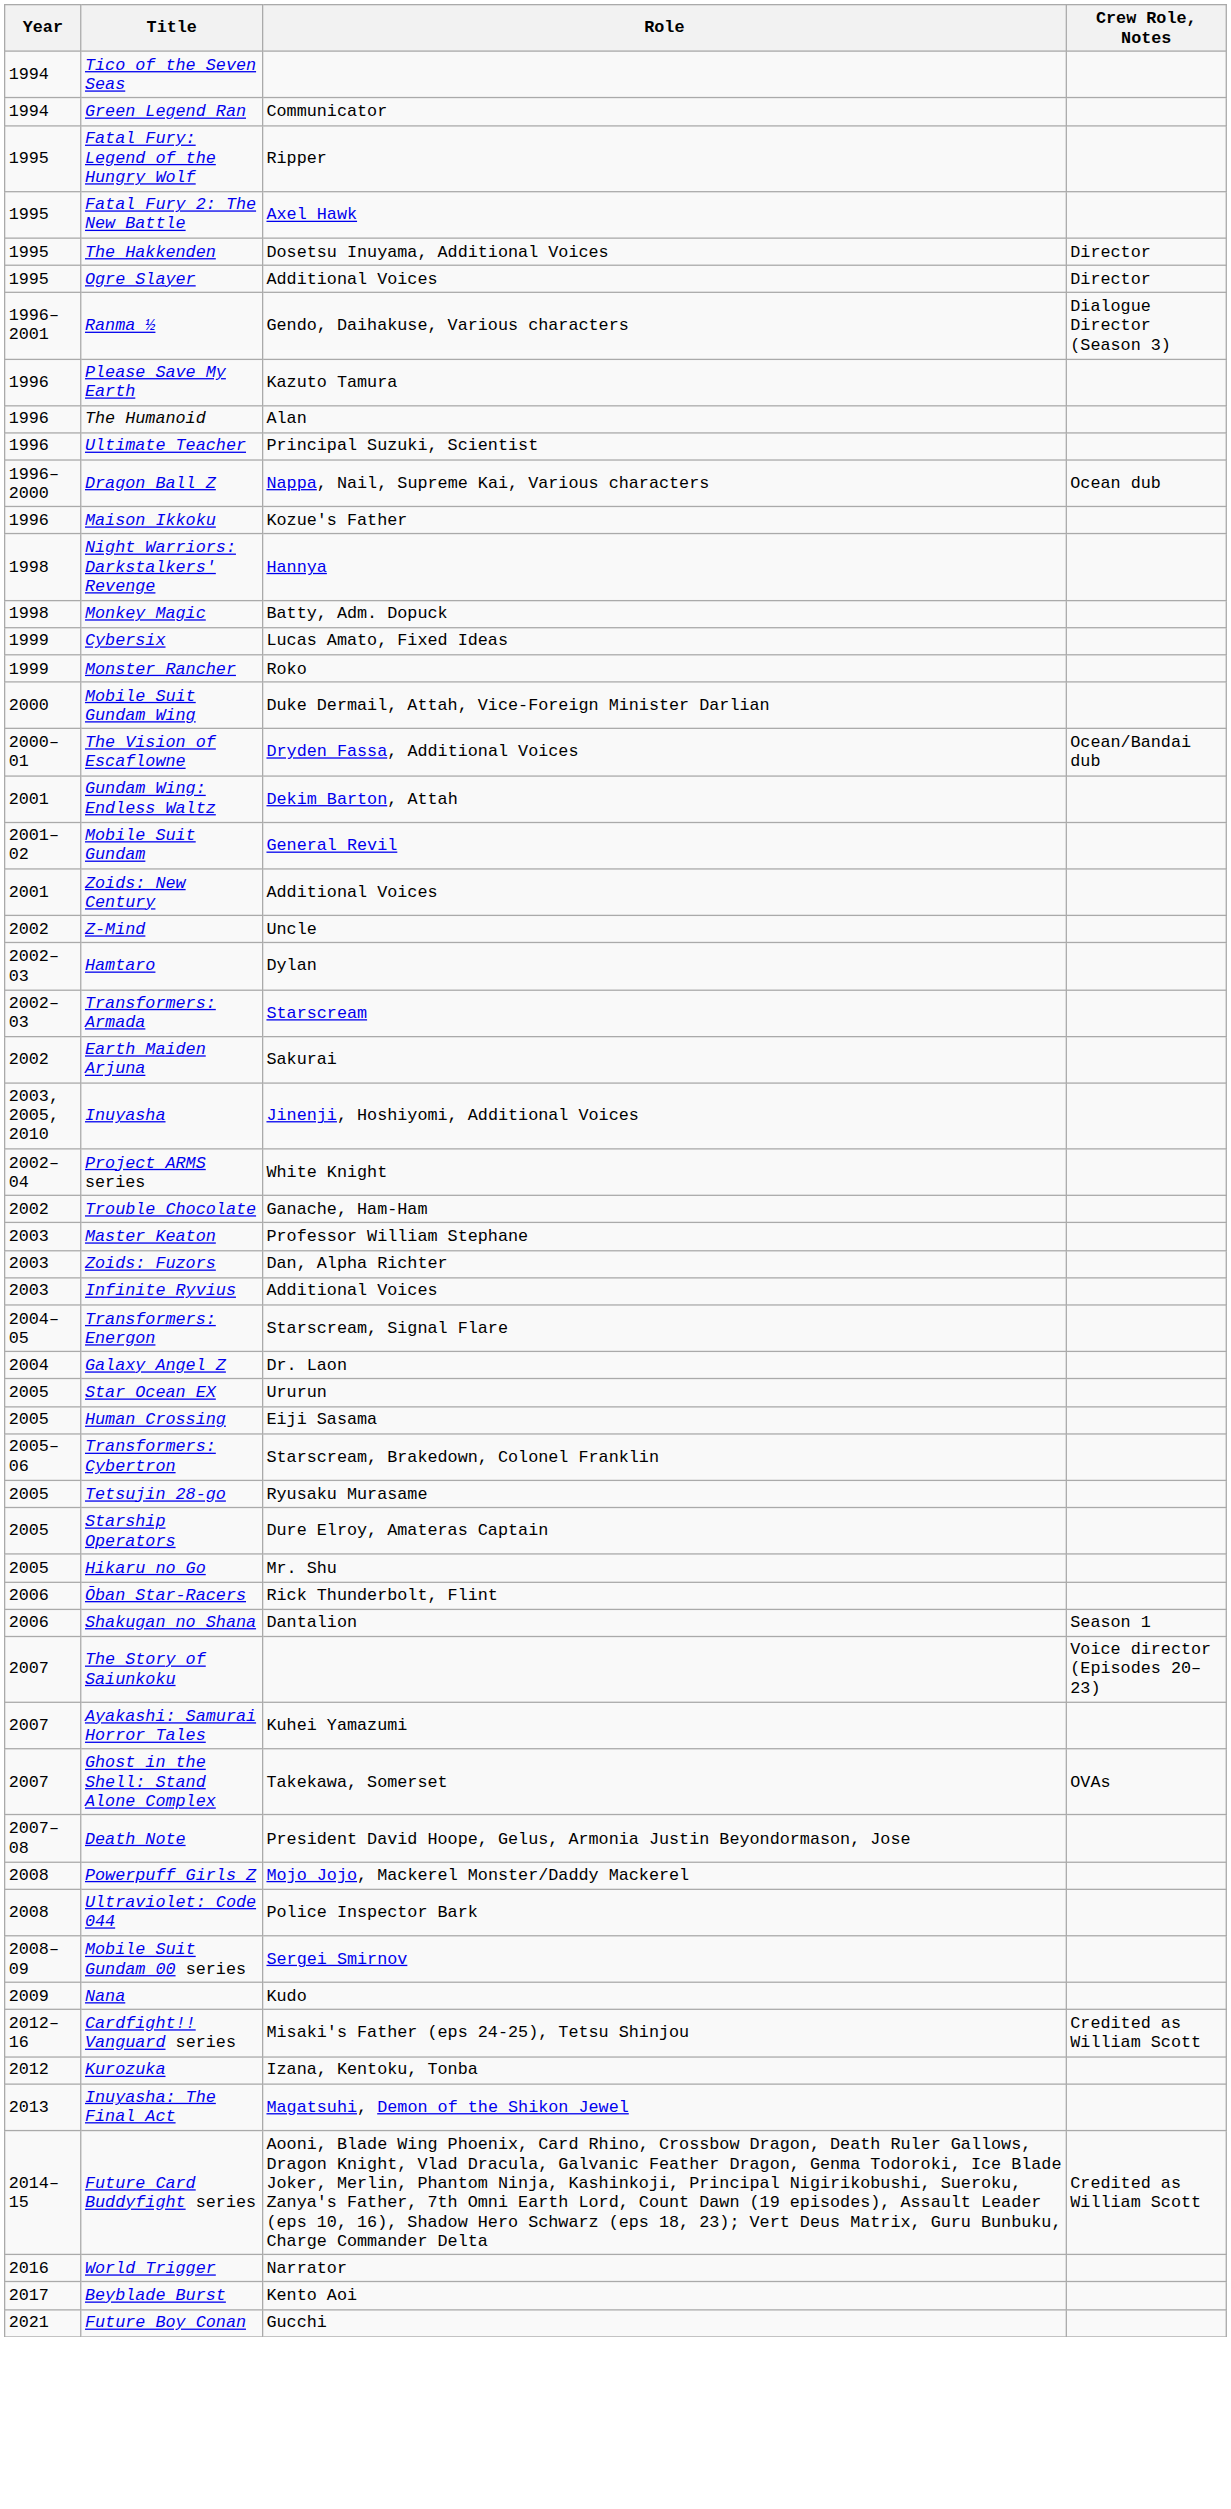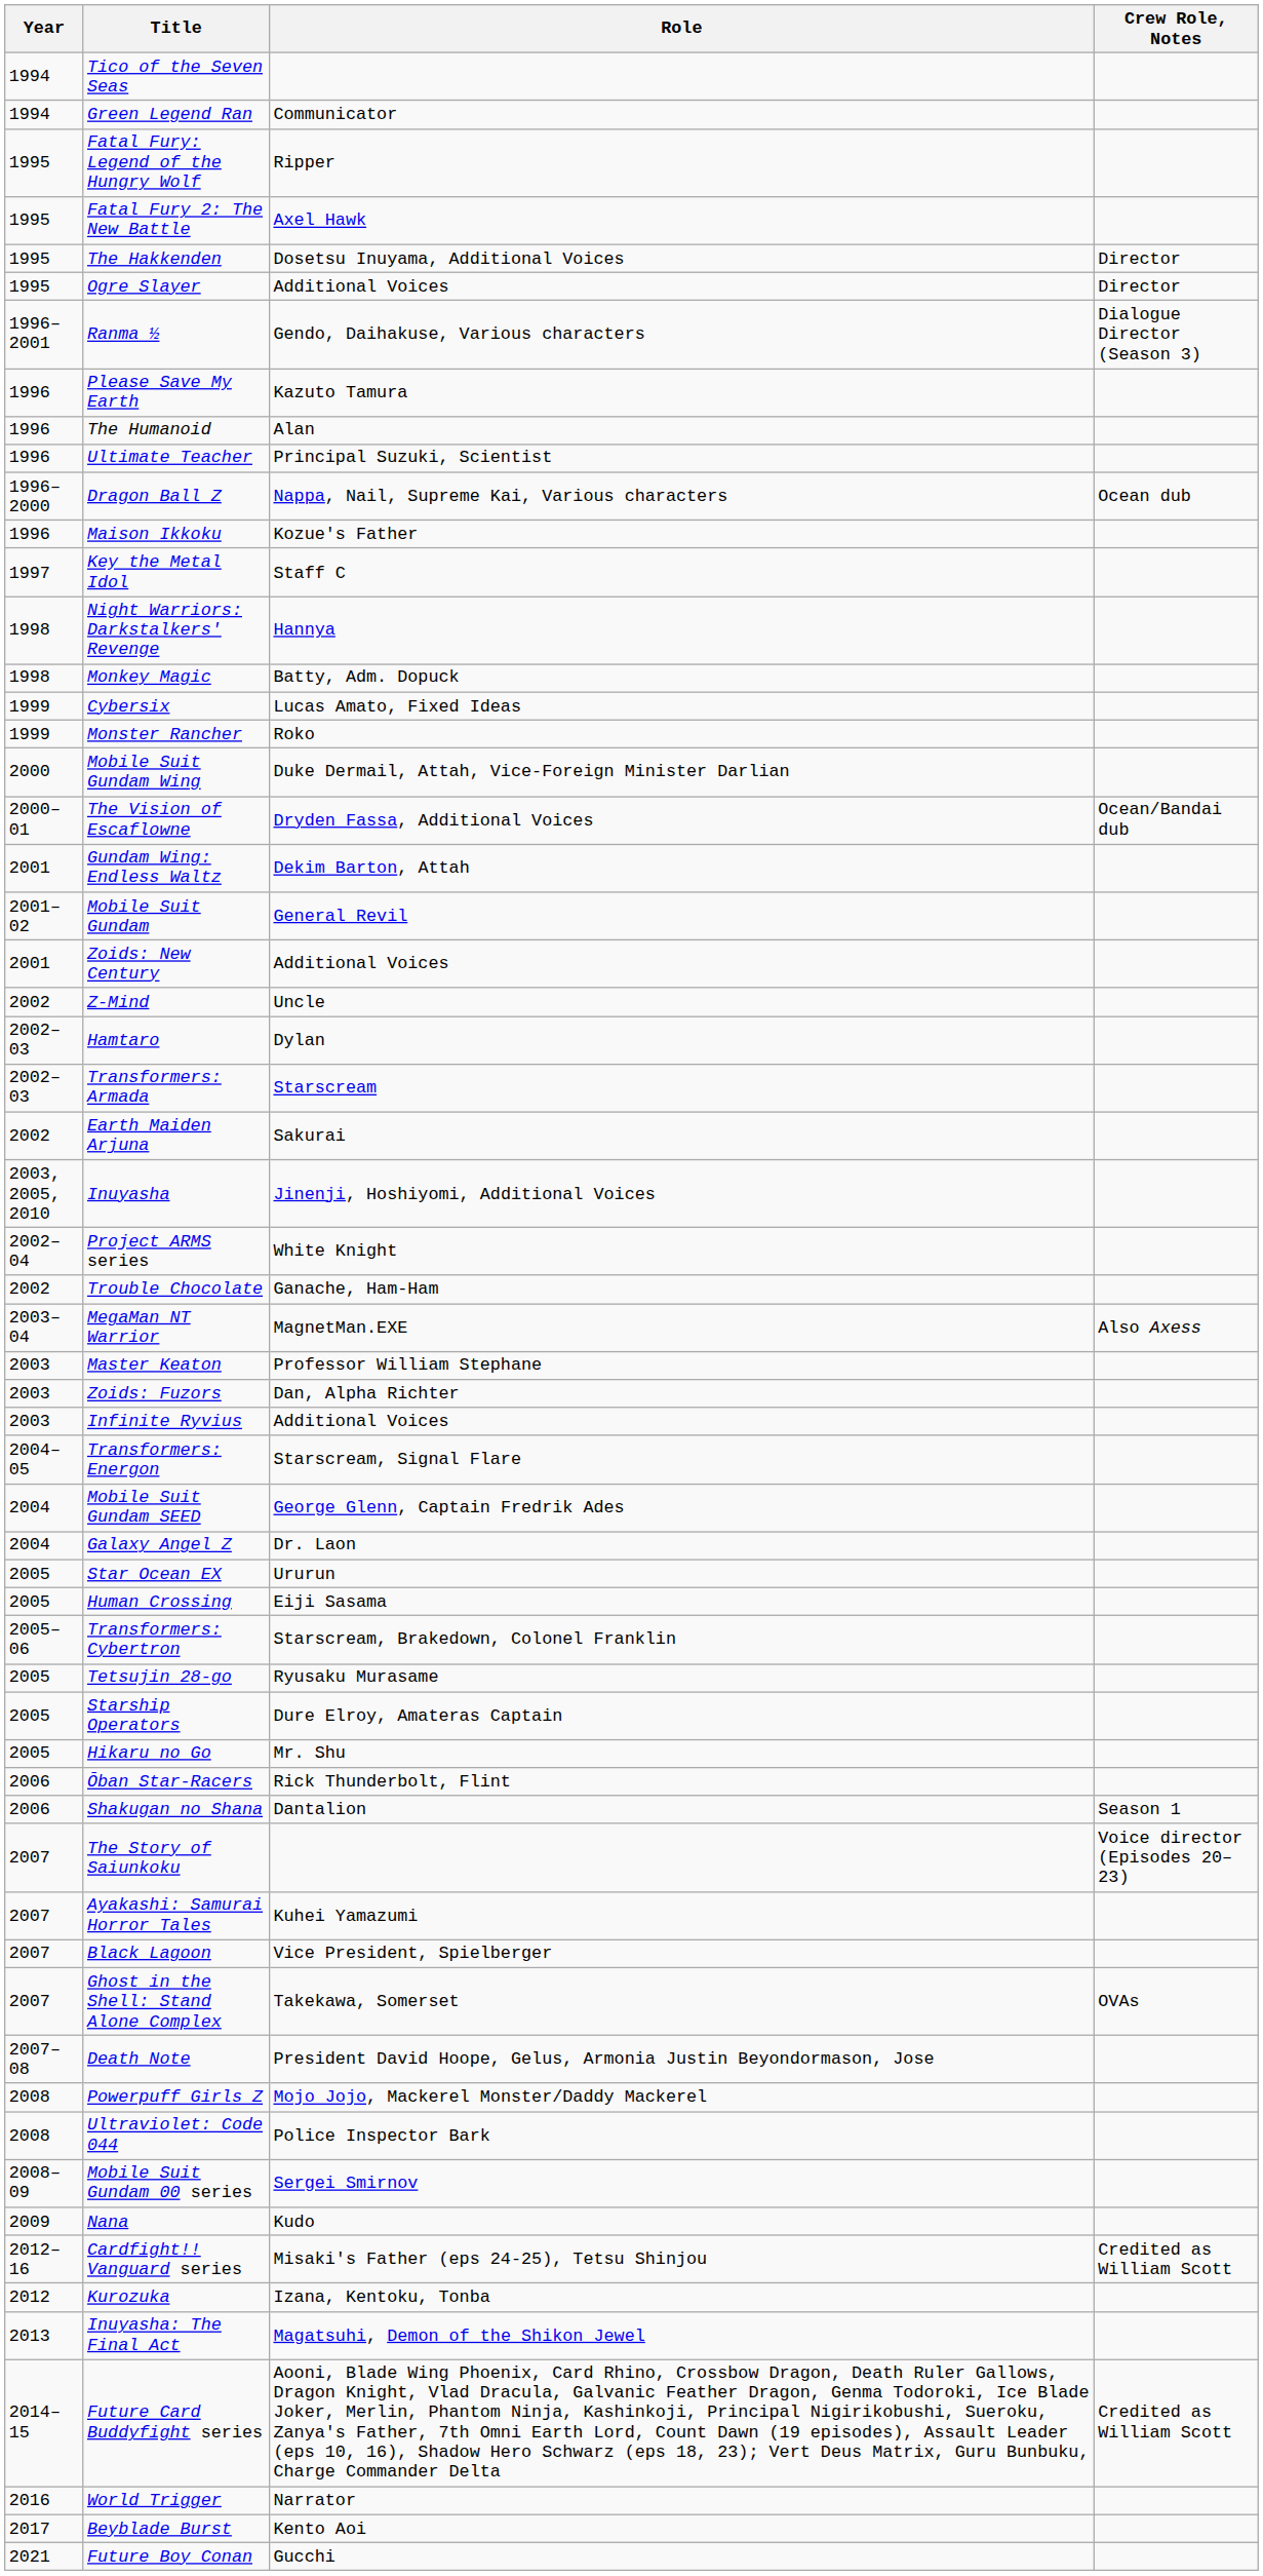 <table class="wikitable sortable" style="width: 75%;">
 <tr>
 <th scope="col">Year</th>
 <th scope="col">Title</th>
 <th scope="col">Role</th>
 <th class="unsortable" scope="col">Crew Role, Notes</th>
 </tr>
 <tr>
 <td>1994</td>
 <td><em><a href='#'>Tico of the Seven Seas</a></em></td>
 <td></td>
 <td></td>
 </tr>
 <tr>
 <td>1994</td>
 <td><em><a href='#'>Green Legend Ran</a></em></td>
 <td>Communicator</td>
 <td></td>
 </tr>
 <tr>
 <td>1995</td>
 <td><em><a href='#'>Fatal Fury: Legend of the Hungry Wolf</a></em></td>
 <td>Ripper</td>
 <td></td>
 </tr>
 <tr>
 <td>1995</td>
 <td><em><a href='#'>Fatal Fury 2: The New Battle</a></em></td>
 <td><a href='#'>Axel Hawk</a></td>
 <td></td>
 </tr>
 <tr>
 <td>1995</td>
 <td><em><a href='#'>The Hakkenden</a></em></td>
 <td>Dosetsu Inuyama, Additional Voices</td>
 <td>Director</td>
 </tr>
 <tr>
 <td>1995</td>
 <td><em><a href='#'>Ogre Slayer</a></em></td>
 <td>Additional Voices</td>
 <td>Director</td>
 </tr>
 <tr>
 <td>1996–2001</td>
 <td><em><a href='#'>Ranma ½</a></em></td>
 <td>Gendo, Daihakuse, Various characters</td>
 <td>Dialogue Director (Season 3)</td>
 </tr>
 <tr>
 <td>1996</td>
 <td><em><a href='#'>Please Save My Earth</a></em></td>
 <td>Kazuto Tamura</td>
 <td></td>
 </tr>
 <tr>
 <td>1996</td>
 <td><em>The Humanoid</em></td>
 <td>Alan</td>
 <td></td>
 </tr>
 <tr>
 <td>1996</td>
 <td><em><a href='#'>Ultimate Teacher</a></em></td>
 <td>Principal Suzuki, Scientist</td>
 <td></td>
 </tr>
 <tr>
 <td>1996–2000</td>
 <td><em><a href='#'>Dragon Ball Z</a></em></td>
 <td><a href='#'>Nappa</a>, Nail, Supreme Kai, Various characters</td>
 <td>Ocean dub</td>
 </tr>
 <tr>
 <td>1996</td>
 <td><em><a href='#'>Maison Ikkoku</a></em></td>
 <td>Kozue's Father</td>
+<td></td>
+</tr>
+<tr>
+<td>1997</td>
+<td><em><a href='#'>Key the Metal Idol</a></em></td>
+<td>Staff C</td>
 <td></td>
 </tr>
 <tr>
 <td>1998</td>
 <td><em><a href='#'>Night Warriors: Darkstalkers' Revenge</a></em></td>
 <td><a href='#'>Hannya</a></td>
 <td></td>
 </tr>
 <tr>
 <td>1998</td>
 <td><em><a href='#'>Monkey Magic</a></em></td>
 <td>Batty, Adm. Dopuck</td>
 <td></td>
 </tr>
 <tr>
 <td>1999</td>
 <td><em><a href='#'>Cybersix</a></em></td>
 <td>Lucas Amato, Fixed Ideas</td>
 <td></td>
 </tr>
 <tr>
 <td>1999</td>
 <td><em><a href='#'>Monster Rancher</a></em></td>
 <td>Roko</td>
 <td></td>
 </tr>
 <tr>
 <td>2000</td>
 <td><em><a href='#'>Mobile Suit Gundam Wing</a></em></td>
 <td>Duke Dermail, Attah, Vice-Foreign Minister Darlian</td>
 <td></td>
 </tr>
 <tr>
 <td>2000–01</td>
 <td><em><a href='#'>The Vision of Escaflowne</a></em></td>
 <td><a href='#'>Dryden Fassa</a>, Additional Voices</td>
 <td>Ocean/Bandai dub</td>
 </tr>
 <tr>
 <td>2001</td>
 <td><em><a href='#'>Gundam Wing: Endless Waltz</a></em></td>
 <td><a href='#'>Dekim Barton</a>, Attah</td>
 <td></td>
 </tr>
 <tr>
 <td>2001–02</td>
 <td><em><a href='#'>Mobile Suit Gundam</a></em></td>
 <td><a href='#'>General Revil</a></td>
 <td></td>
 </tr>
 <tr>
 <td>2001</td>
 <td><em><a href='#'>Zoids: New Century</a></em></td>
 <td>Additional Voices</td>
 <td></td>
 </tr>
 <tr>
 <td>2002</td>
 <td><em><a href='#'>Z-Mind</a></em></td>
 <td>Uncle</td>
 <td></td>
 </tr>
 <tr>
 <td>2002–03</td>
 <td><em><a href='#'>Hamtaro</a></em></td>
 <td>Dylan</td>
 <td></td>
 </tr>
 <tr>
 <td>2002–03</td>
 <td><em><a href='#'>Transformers: Armada</a></em></td>
 <td><a href='#'>Starscream</a></td>
 <td></td>
 </tr>
 <tr>
 <td>2002</td>
 <td><em><a href='#'>Earth Maiden Arjuna</a></em></td>
 <td>Sakurai</td>
 <td></td>
 </tr>
 <tr>
 <td>2003, 2005, 2010</td>
 <td><em><a href='#'>Inuyasha</a></em></td>
 <td><a href='#'>Jinenji</a>, Hoshiyomi, Additional Voices</td>
 <td></td>
 </tr>
 <tr>
 <td>2002–04</td>
 <td><em><a href='#'>Project ARMS</a></em> series</td>
 <td>White Knight</td>
 <td></td>
 </tr>
 <tr>
 <td>2002</td>
 <td><em><a href='#'>Trouble Chocolate</a></em></td>
 <td>Ganache, Ham-Ham</td>
 <td></td>
 </tr>
 <tr>
+<td>2003–04</td>
+<td><em><a href='#'>MegaMan NT Warrior</a></em></td>
+<td>MagnetMan.EXE</td>
+<td>Also <em>Axess</em></td>
+</tr>
+<tr>
 <td>2003</td>
 <td><em><a href='#'>Master Keaton</a></em></td>
 <td>Professor William Stephane</td>
 <td></td>
 </tr>
 <tr>
 <td>2003</td>
 <td><em><a href='#'>Zoids: Fuzors</a></em></td>
 <td>Dan, Alpha Richter</td>
 <td></td>
 </tr>
 <tr>
 <td>2003</td>
 <td><em><a href='#'>Infinite Ryvius</a></em></td>
 <td>Additional Voices</td>
 <td></td>
 </tr>
 <tr>
 <td>2004–05</td>
 <td><em><a href='#'>Transformers: Energon</a></em></td>
 <td>Starscream, Signal Flare</td>
+<td></td>
+</tr>
+<tr>
+<td>2004</td>
+<td><em><a href='#'>Mobile Suit Gundam SEED</a></em></td>
+<td><a href='#'>George Glenn</a>, Captain Fredrik Ades</td>
 <td></td>
 </tr>
 <tr>
 <td>2004</td>
 <td><em><a href='#'>Galaxy Angel Z</a></em></td>
 <td>Dr. Laon</td>
 <td></td>
 </tr>
 <tr>
 <td>2005</td>
 <td><em><a href='#'>Star Ocean EX</a></em></td>
 <td>Ururun</td>
 <td></td>
 </tr>
 <tr>
 <td>2005</td>
 <td><em><a href='#'>Human Crossing</a></em></td>
 <td>Eiji Sasama</td>
 <td></td>
 </tr>
 <tr>
 <td>2005–06</td>
 <td><em><a href='#'>Transformers: Cybertron</a></em></td>
 <td>Starscream, Brakedown, Colonel Franklin</td>
 <td></td>
 </tr>
 <tr>
 <td>2005</td>
 <td><em><a href='#'>Tetsujin 28-go</a></em></td>
 <td>Ryusaku Murasame</td>
 <td></td>
 </tr>
 <tr>
 <td>2005</td>
 <td><em><a href='#'>Starship Operators</a></em></td>
 <td>Dure Elroy, Amateras Captain</td>
 <td></td>
 </tr>
 <tr>
 <td>2005</td>
 <td><em><a href='#'>Hikaru no Go</a></em></td>
 <td>Mr. Shu</td>
 <td></td>
 </tr>
 <tr>
 <td>2006</td>
 <td><em><a href='#'>Ōban Star-Racers</a></em></td>
 <td>Rick Thunderbolt, Flint</td>
 <td></td>
 </tr>
 <tr>
 <td>2006</td>
 <td><em><a href='#'>Shakugan no Shana</a></em></td>
 <td>Dantalion</td>
 <td>Season 1</td>
 </tr>
 <tr>
 <td>2007</td>
 <td><em><a href='#'>The Story of Saiunkoku</a></em></td>
 <td></td>
 <td>Voice director (Episodes 20–23)</td>
 </tr>
 <tr>
 <td>2007</td>
 <td><em><a href='#'>Ayakashi: Samurai Horror Tales</a></em></td>
 <td>Kuhei Yamazumi</td>
+<td></td>
+</tr>
+<tr>
+<td>2007</td>
+<td><em><a href='#'>Black Lagoon</a></em></td>
+<td>Vice President, Spielberger</td>
 <td></td>
 </tr>
 <tr>
 <td>2007</td>
 <td><em><a href='#'>Ghost in the Shell: Stand Alone Complex</a></em></td>
 <td>Takekawa, Somerset</td>
 <td>OVAs</td>
 </tr>
 <tr>
 <td>2007–08</td>
 <td><em><a href='#'>Death Note</a></em></td>
 <td>President David Hoope, Gelus, Armonia Justin Beyondormason, Jose</td>
 <td></td>
 </tr>
 <tr>
 <td>2008</td>
 <td><em><a href='#'>Powerpuff Girls Z</a></em></td>
 <td><a href='#'>Mojo Jojo</a>, Mackerel Monster/Daddy Mackerel</td>
 <td></td>
 </tr>
 <tr>
 <td>2008</td>
 <td><em><a href='#'>Ultraviolet: Code 044</a></em></td>
 <td>Police Inspector Bark</td>
 <td></td>
 </tr>
 <tr>
 <td>2008–09</td>
 <td><em><a href='#'>Mobile Suit Gundam 00</a></em> series</td>
 <td><a href='#'>Sergei Smirnov</a></td>
 <td></td>
 </tr>
 <tr>
 <td>2009</td>
 <td><em><a href='#'>Nana</a></em></td>
 <td>Kudo</td>
 <td></td>
 </tr>
 <tr>
 <td>2012–16</td>
 <td><em><a href='#'>Cardfight!! Vanguard</a></em> series</td>
 <td>Misaki's Father (eps 24-25), Tetsu Shinjou</td>
 <td>Credited as William Scott</td>
 </tr>
 <tr>
 <td>2012</td>
 <td><em><a href='#'>Kurozuka</a></em></td>
 <td>Izana, Kentoku, Tonba</td>
 <td></td>
 </tr>
 <tr>
 <td>2013</td>
 <td><em><a href='#'>Inuyasha: The Final Act</a></em></td>
 <td><a href='#'>Magatsuhi</a>, <a href='#'>Demon of the Shikon Jewel</a></td>
 <td></td>
 </tr>
 <tr>
 <td>2014–15</td>
 <td><em><a href='#'>Future Card Buddyfight</a></em> series</td>
 <td>Aooni, Blade Wing Phoenix, Card Rhino, Crossbow Dragon, Death Ruler Gallows, Dragon Knight, Vlad Dracula, Galvanic Feather Dragon, Genma Todoroki, Ice Blade Joker, Merlin, Phantom Ninja, Kashinkoji, Principal Nigirikobushi, Sueroku, Zanya's Father, 7th Omni Earth Lord, Count Dawn (19 episodes), Assault Leader (eps 10, 16), Shadow Hero Schwarz (eps 18, 23); Vert Deus Matrix, Guru Bunbuku, Charge Commander Delta</td>
 <td>Credited as William Scott</td>
 </tr>
 <tr>
 <td>2016</td>
 <td><em><a href='#'>World Trigger</a></em></td>
 <td>Narrator</td>
 <td></td>
 </tr>
 <tr>
 <td>2017</td>
 <td><em><a href='#'>Beyblade Burst</a></em></td>
 <td>Kento Aoi</td>
 <td></td>
 </tr>
 <tr>
 <td>2021</td>
 <td><em><a href='#'>Future Boy Conan</a></em></td>
 <td>Gucchi</td>
 <td></td>
 </tr>
 </table>
